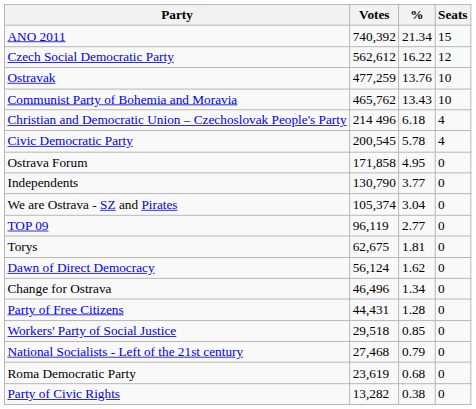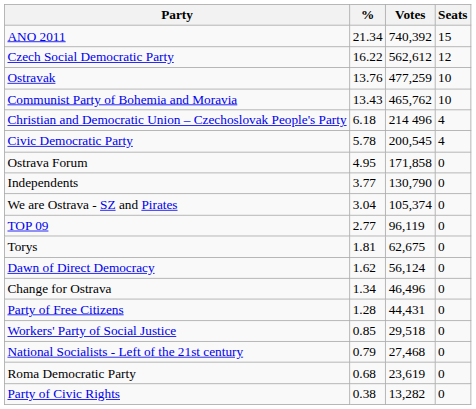 <table class="wikitable">
 <tr>
 <th>Party</th>
+<th>%</th>
 <th>Votes</th>
-<th>%</th>
 <th>Seats</th>
 </tr>
 <tr>
 <td><a href='#'>ANO 2011</a></td>
+<td>21.34</td>
 <td>740,392</td>
-<td>21.34</td>
 <td>15</td>
 </tr>
 <tr>
 <td><a href='#'>Czech Social Democratic Party</a></td>
+<td>16.22</td>
 <td>562,612</td>
-<td>16.22</td>
 <td>12</td>
 </tr>
 <tr>
 <td><a href='#'>Ostravak</a></td>
+<td>13.76</td>
 <td>477,259</td>
-<td>13.76</td>
 <td>10</td>
 </tr>
 <tr>
 <td><a href='#'>Communist Party of Bohemia and Moravia</a></td>
+<td>13.43</td>
 <td>465,762</td>
-<td>13.43</td>
 <td>10</td>
 </tr>
 <tr>
 <td><a href='#'>Christian and Democratic Union – Czechoslovak People's Party</a></td>
+<td>6.18</td>
 <td>214 496</td>
-<td>6.18</td>
 <td>4</td>
 </tr>
 <tr>
 <td><a href='#'>Civic Democratic Party</a></td>
+<td>5.78</td>
 <td>200,545</td>
-<td>5.78</td>
 <td>4</td>
 </tr>
 <tr>
 <td>Ostrava Forum</td>
+<td>4.95</td>
 <td>171,858</td>
-<td>4.95</td>
 <td>0</td>
 </tr>
 <tr>
 <td>Independents</td>
+<td>3.77</td>
 <td>130,790</td>
-<td>3.77</td>
 <td>0</td>
 </tr>
 <tr>
 <td>We are Ostrava - <a href='#'>SZ</a> and <a href='#'>Pirates</a></td>
+<td>3.04</td>
 <td>105,374</td>
-<td>3.04</td>
 <td>0</td>
 </tr>
 <tr>
 <td><a href='#'>TOP 09</a></td>
+<td>2.77</td>
 <td>96,119</td>
-<td>2.77</td>
 <td>0</td>
 </tr>
 <tr>
 <td>Torys</td>
+<td>1.81</td>
 <td>62,675</td>
-<td>1.81</td>
 <td>0</td>
 </tr>
 <tr>
 <td><a href='#'>Dawn of Direct Democracy</a></td>
+<td>1.62</td>
 <td>56,124</td>
-<td>1.62</td>
 <td>0</td>
 </tr>
 <tr>
 <td>Change for Ostrava</td>
+<td>1.34</td>
 <td>46,496</td>
-<td>1.34</td>
 <td>0</td>
 </tr>
 <tr>
 <td><a href='#'>Party of Free Citizens</a></td>
+<td>1.28</td>
 <td>44,431</td>
-<td>1.28</td>
 <td>0</td>
 </tr>
 <tr>
 <td><a href='#'>Workers' Party of Social Justice</a></td>
+<td>0.85</td>
 <td>29,518</td>
-<td>0.85</td>
 <td>0</td>
 </tr>
 <tr>
 <td><a href='#'>National Socialists - Left of the 21st century</a></td>
+<td>0.79</td>
 <td>27,468</td>
-<td>0.79</td>
 <td>0</td>
 </tr>
 <tr>
 <td>Roma Democratic Party</td>
+<td>0.68</td>
 <td>23,619</td>
-<td>0.68</td>
 <td>0</td>
 </tr>
 <tr>
 <td><a href='#'>Party of Civic Rights</a></td>
+<td>0.38</td>
 <td>13,282</td>
-<td>0.38</td>
 <td>0</td>
 </tr>
 </table>
